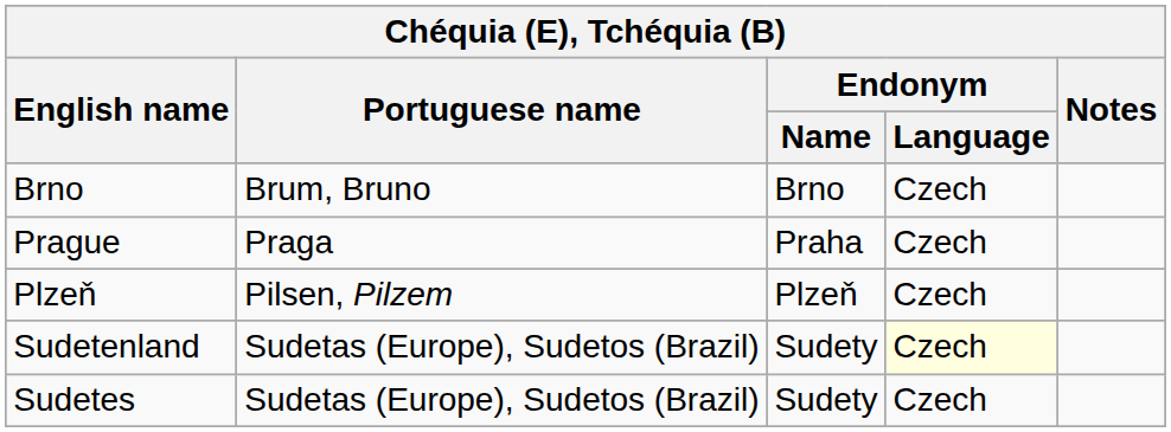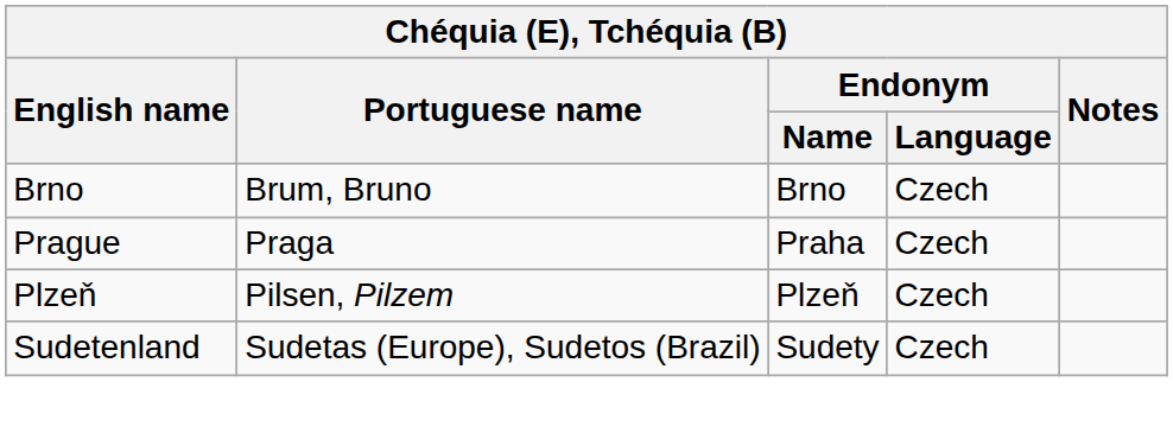 <table class="wikitable sortable">
 <tr>
 <th colspan="5"> Chéquia (E), Tchéquia (B)</th>
 </tr>
 <tr>
 <th rowspan="2">English name</th>
 <th rowspan="2">Portuguese name</th>
 <th colspan="2">Endonym</th>
 <th rowspan="2">Notes</th>
 </tr>
 <tr>
 <th>Name</th>
 <th>Language</th>
 </tr>
 <tr>
 <td>Brno</td>
 <td>Brum, Bruno</td>
 <td>Brno</td>
 <td>Czech</td>
 <td></td>
 </tr>
 <tr>
 <td>Prague</td>
 <td>Praga</td>
 <td>Praha</td>
 <td>Czech</td>
 <td></td>
 </tr>
 <tr>
 <td>Plzeň</td>
 <td>Pilsen, <em>Pilzem</em></td>
 <td>Plzeň</td>
 <td>Czech</td>
 <td></td>
 </tr>
 <tr>
 <td>Sudetenland</td>
 <td>Sudetas (Europe), Sudetos (Brazil)</td>
 <td>Sudety</td>
-<td style="background: lightyellow;">Czech</td>
-<td></td>
-</tr>
-<tr>
-<td>Sudetes</td>
-<td>Sudetas (Europe), Sudetos (Brazil)</td>
-<td>Sudety</td>
 <td>Czech</td>
 <td></td>
 </tr>
 </table>
